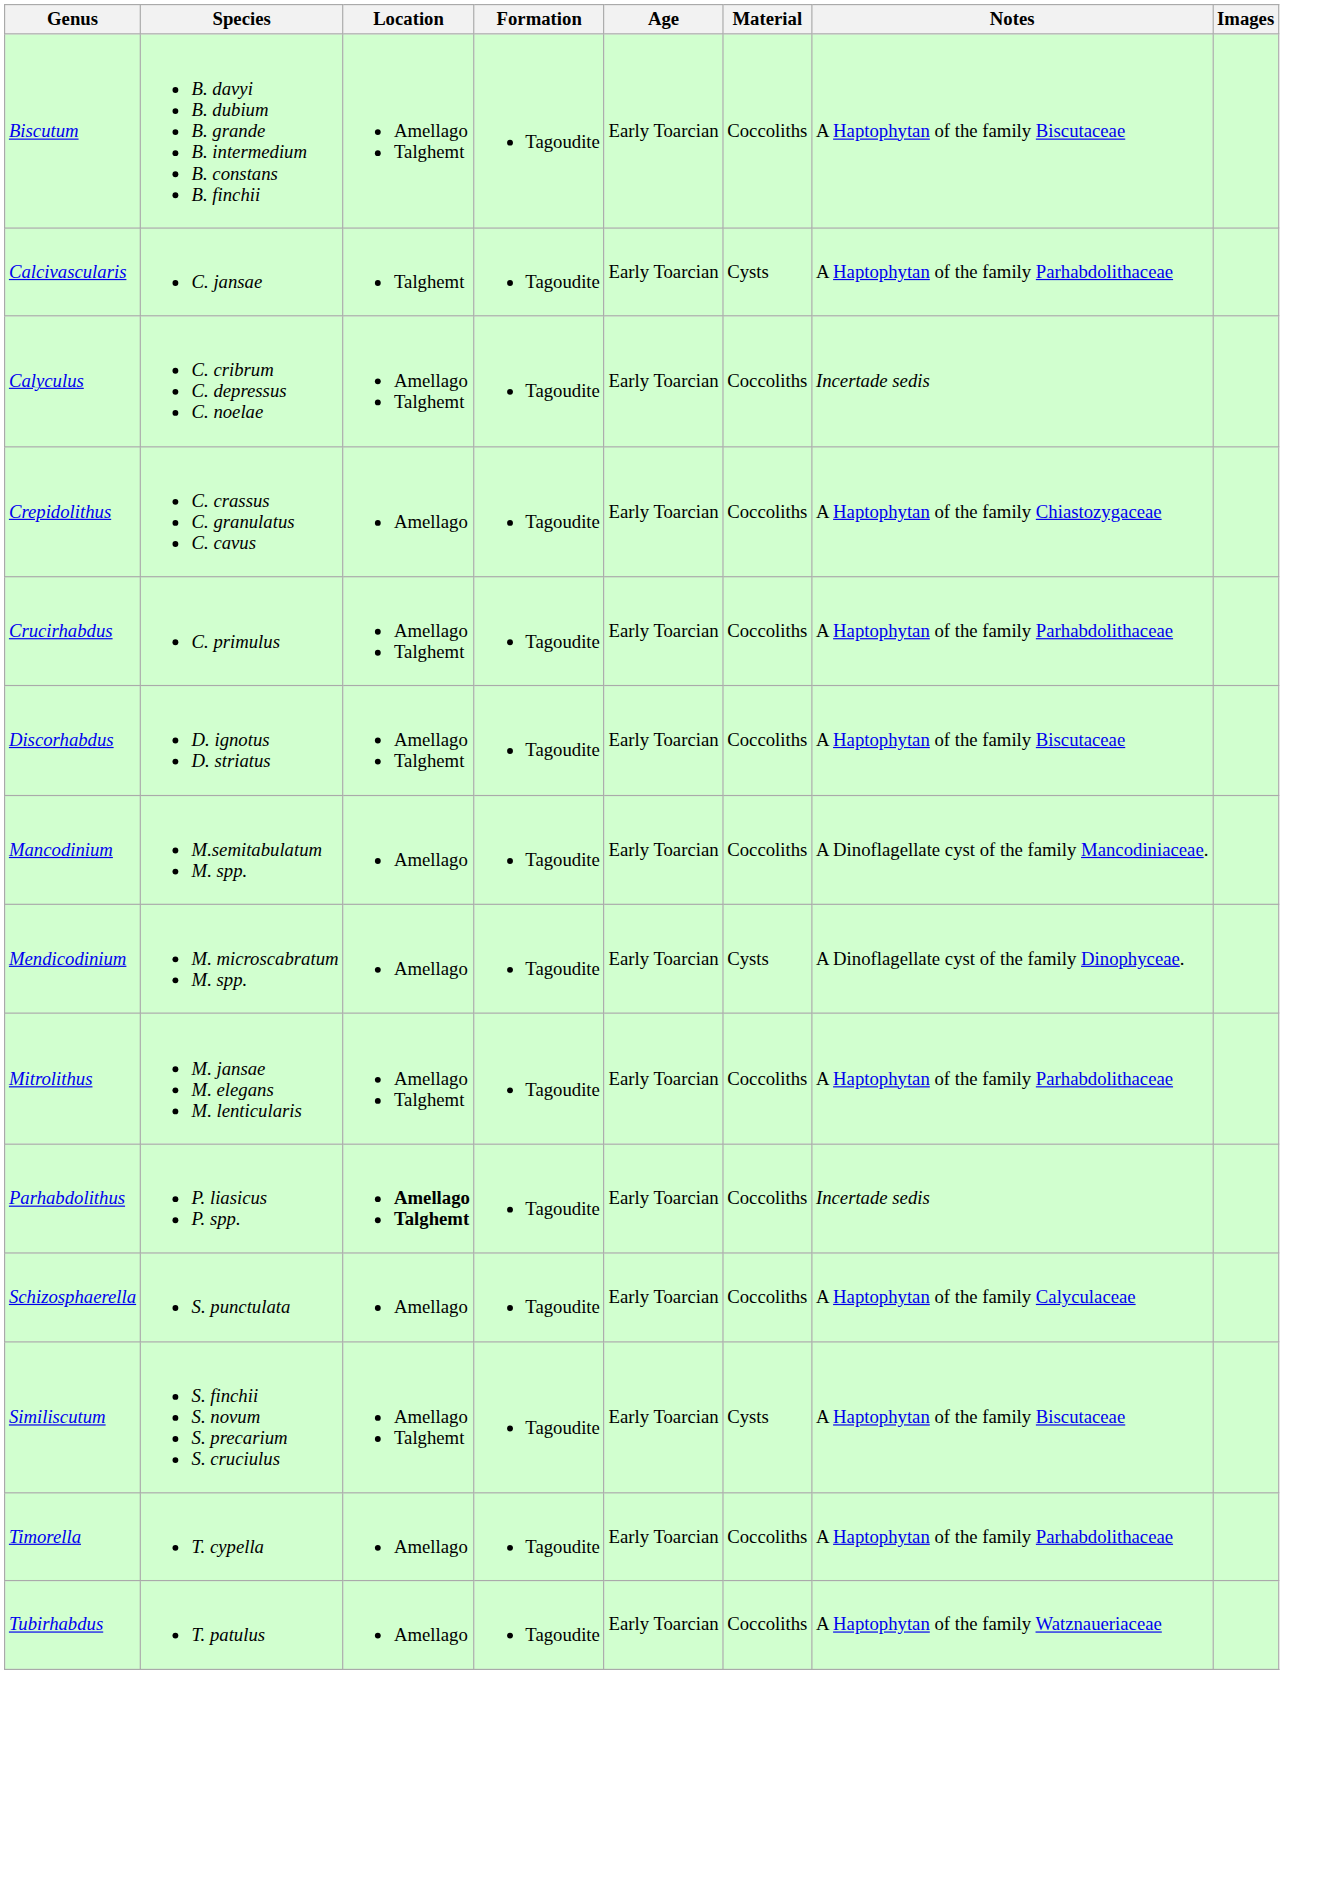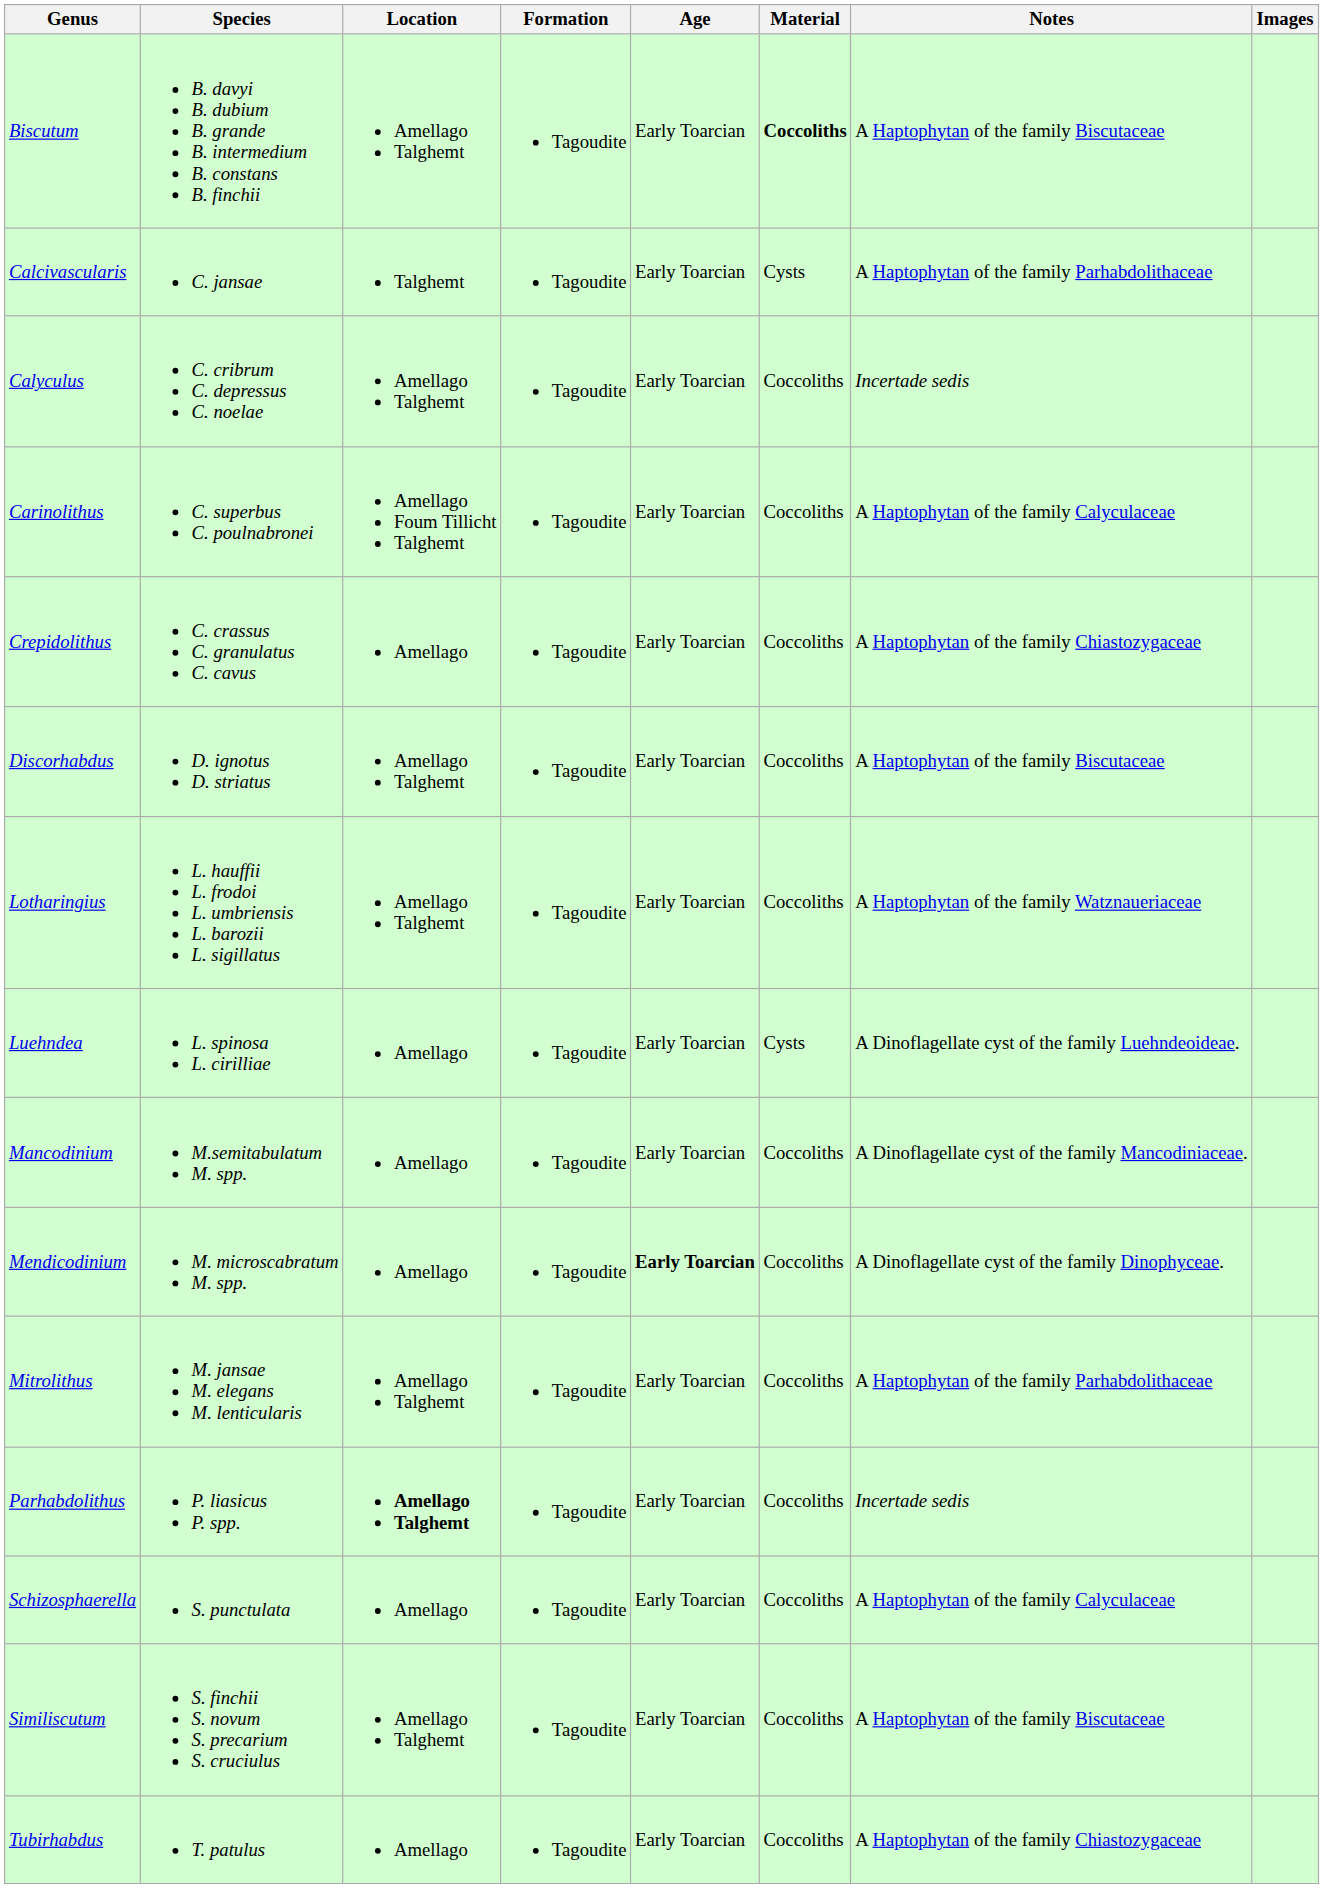 <table class="wikitable sortable">
 <tr>
 <th>Genus</th>
 <th>Species</th>
 <th>Location</th>
 <th>Formation</th>
 <th>Age</th>
 <th>Material</th>
 <th>Notes</th>
 <th>Images</th>
 </tr>
 <tr>
 <td style="background:#D1FFCF;"><em><a href='#'>Biscutum</a></em></td>
 <td style="background:#D1FFCF;"><br><ul><li><em>B. davyi</em></li><li><em>B. dubium</em></li><li><em>B. grande</em></li><li><em>B. intermedium</em></li><li><em>B. constans</em></li><li><em>B. finchii</em></li></ul></td>
 <td style="background:#D1FFCF;"><br><ul><li>Amellago</li><li>Talghemt</li></ul></td>
 <td style="background:#D1FFCF;"><br><ul><li>Tagoudite</li></ul></td>
 <td style="background:#D1FFCF;">Early Toarcian</td>
-<td style="background:#D1FFCF;">Coccoliths</td>
+<td style="background:#D1FFCF;"><strong>Coccoliths</strong></td>
 <td style="background:#D1FFCF;">A <a href='#'>Haptophytan</a> of the family <a href='#'>Biscutaceae</a></td>
 <td style="background:#D1FFCF;"></td>
 </tr>
 <tr>
 <td style="background:#D1FFCF;"><em><a href='#'>Calcivascularis</a></em></td>
 <td style="background:#D1FFCF;"><br><ul><li><em>C. jansae</em></li></ul></td>
 <td style="background:#D1FFCF;"><br><ul><li>Talghemt</li></ul></td>
 <td style="background:#D1FFCF;"><br><ul><li>Tagoudite</li></ul></td>
 <td style="background:#D1FFCF;">Early Toarcian</td>
 <td style="background:#D1FFCF;">Cysts</td>
 <td style="background:#D1FFCF;">A <a href='#'>Haptophytan</a> of the family <a href='#'>Parhabdolithaceae</a></td>
 <td style="background:#D1FFCF;"></td>
 </tr>
 <tr>
 <td style="background:#D1FFCF;"><em><a href='#'>Calyculus</a></em></td>
 <td style="background:#D1FFCF;"><br><ul><li><em>C. cribrum</em></li><li><em>C. depressus</em></li><li><em>C. noelae</em></li></ul></td>
 <td style="background:#D1FFCF;"><br><ul><li>Amellago</li><li>Talghemt</li></ul></td>
 <td style="background:#D1FFCF;"><br><ul><li>Tagoudite</li></ul></td>
 <td style="background:#D1FFCF;">Early Toarcian</td>
 <td style="background:#D1FFCF;">Coccoliths</td>
 <td style="background:#D1FFCF;"><em>Incertade sedis</em></td>
 <td style="background:#D1FFCF;"></td>
 </tr>
 <tr>
+<td style="background:#D1FFCF;"><em><a href='#'>Carinolithus</a></em></td>
+<td style="background:#D1FFCF;"><br><ul><li><em>C. superbus</em></li><li><em>C. poulnabronei</em></li></ul></td>
+<td style="background:#D1FFCF;"><br><ul><li>Amellago</li><li>Foum Tillicht</li><li>Talghemt</li></ul></td>
+<td style="background:#D1FFCF;"><br><ul><li>Tagoudite</li></ul></td>
+<td style="background:#D1FFCF ;">Early Toarcian</td>
+<td style="background:#D1FFCF;">Coccoliths</td>
+<td style="background:#D1FFCF;">A <a href='#'>Haptophytan</a> of the family <a href='#'>Calyculaceae</a></td>
+<td style="background:#D1FFCF;"></td>
+</tr>
+<tr>
 <td style="background:#D1FFCF;"><em><a href='#'>Crepidolithus</a></em></td>
 <td style="background:#D1FFCF;"><br><ul><li><em>C. crassus</em></li><li><em>C. granulatus</em></li><li><em>C. cavus</em></li></ul></td>
 <td style="background:#D1FFCF;"><br><ul><li>Amellago</li></ul></td>
 <td style="background:#D1FFCF;"><br><ul><li>Tagoudite</li></ul></td>
 <td style="background:#D1FFCF;">Early Toarcian</td>
 <td style="background:#D1FFCF;">Coccoliths</td>
 <td style="background:#D1FFCF;">A <a href='#'>Haptophytan</a> of the family <a href='#'>Chiastozygaceae</a></td>
 <td style="background:#D1FFCF;"></td>
 </tr>
 <tr>
-<td style="background:#D1FFCF;"><em><a href='#'>Crucirhabdus</a></em></td>
-<td style="background:#D1FFCF;"><br><ul><li><em>C. primulus</em></li></ul></td>
-<td style="background:#D1FFCF;"><br><ul><li>Amellago</li><li>Talghemt</li></ul></td>
-<td style="background:#D1FFCF;"><br><ul><li>Tagoudite</li></ul></td>
-<td style="background:#D1FFCF;">Early Toarcian</td>
-<td style="background:#D1FFCF;">Coccoliths</td>
-<td style="background:#D1FFCF;">A <a href='#'>Haptophytan</a> of the family <a href='#'>Parhabdolithaceae</a></td>
-<td style="background:#D1FFCF;"></td>
-</tr>
-<tr>
 <td style="background:#D1FFCF;"><em><a href='#'>Discorhabdus</a></em></td>
 <td style="background:#D1FFCF;"><br><ul><li><em>D. ignotus</em></li><li><em>D. striatus</em></li></ul></td>
 <td style="background:#D1FFCF;"><br><ul><li>Amellago</li><li>Talghemt</li></ul></td>
 <td style="background:#D1FFCF;"><br><ul><li>Tagoudite</li></ul></td>
 <td style="background:#D1FFCF;">Early Toarcian</td>
 <td style="background:#D1FFCF;">Coccoliths</td>
 <td style="background:#D1FFCF;">A <a href='#'>Haptophytan</a> of the family <a href='#'>Biscutaceae</a></td>
+<td style="background:#D1FFCF;"></td>
+</tr>
+<tr>
+<td style="background:#D1FFCF;"><em><a href='#'>Lotharingius</a></em></td>
+<td style="background:#D1FFCF;"><br><ul><li><em>L. hauffii</em></li><li><em>L. frodoi</em></li><li><em>L. umbriensis</em></li><li><em>L. barozii</em></li><li><em>L. sigillatus</em></li></ul></td>
+<td style="background:#D1FFCF;"><br><ul><li>Amellago</li><li>Talghemt</li></ul></td>
+<td style="background:#D1FFCF;"><br><ul><li>Tagoudite</li></ul></td>
+<td style="background:#D1FFCF;">Early Toarcian</td>
+<td style="background:#D1FFCF;">Coccoliths</td>
+<td style="background:#D1FFCF;">A <a href='#'>Haptophytan</a> of the family <a href='#'>Watznaueriaceae</a></td>
+<td style="background:#D1FFCF;"></td>
+</tr>
+<tr>
+<td style="background:#D1FFCF;"><em><a href='#'>Luehndea</a></em></td>
+<td style="background:#D1FFCF;"><br><ul><li><em>L. spinosa</em></li><li><em>L. cirilliae</em></li></ul></td>
+<td style="background:#D1FFCF;"><br><ul><li>Amellago</li></ul></td>
+<td style="background:#D1FFCF;"><br><ul><li>Tagoudite</li></ul></td>
+<td style="background:#D1FFCF ;">Early Toarcian</td>
+<td style="background:#D1FFCF;">Cysts</td>
+<td style="background:#D1FFCF;">A Dinoflagellate cyst of the family <a href='#'>Luehndeoideae</a>.</td>
 <td style="background:#D1FFCF;"></td>
 </tr>
 <tr>
 <td style="background:#D1FFCF;"><em><a href='#'>Mancodinium</a></em></td>
 <td style="background:#D1FFCF;"><br><ul><li><em>M.semitabulatum</em></li><li><em>M. spp.</em></li></ul></td>
 <td style="background:#D1FFCF;"><br><ul><li>Amellago</li></ul></td>
 <td style="background:#D1FFCF;"><br><ul><li>Tagoudite</li></ul></td>
 <td style="background:#D1FFCF ;">Early Toarcian</td>
 <td style="background:#D1FFCF;">Coccoliths</td>
 <td style="background:#D1FFCF;">A Dinoflagellate cyst of the family <a href='#'>Mancodiniaceae</a>.</td>
 <td style="background:#D1FFCF;"></td>
 </tr>
 <tr>
 <td style="background:#D1FFCF;"><em><a href='#'>Mendicodinium</a></em></td>
 <td style="background:#D1FFCF;"><br><ul><li><em>M. microscabratum</em></li><li><em>M. spp.</em></li></ul></td>
 <td style="background:#D1FFCF;"><br><ul><li>Amellago</li></ul></td>
 <td style="background:#D1FFCF;"><br><ul><li>Tagoudite</li></ul></td>
-<td style="background:#D1FFCF ;">Early Toarcian</td>
-<td style="background:#D1FFCF;">Cysts</td>
+<td style="background:#D1FFCF ;"><strong>Early Toarcian</strong></td>
+<td style="background:#D1FFCF;">Coccoliths</td>
 <td style="background:#D1FFCF;">A Dinoflagellate cyst of the family <a href='#'>Dinophyceae</a>.</td>
 <td style="background:#D1FFCF;"></td>
 </tr>
 <tr>
 <td style="background:#D1FFCF;"><em><a href='#'>Mitrolithus</a></em></td>
 <td style="background:#D1FFCF;"><br><ul><li><em>M. jansae</em></li><li><em>M. elegans</em></li><li><em>M. lenticularis</em></li></ul></td>
 <td style="background:#D1FFCF;"><br><ul><li>Amellago</li><li>Talghemt</li></ul></td>
 <td style="background:#D1FFCF;"><br><ul><li>Tagoudite</li></ul></td>
 <td style="background:#D1FFCF;">Early Toarcian</td>
 <td style="background:#D1FFCF;">Coccoliths</td>
 <td style="background:#D1FFCF;">A <a href='#'>Haptophytan</a> of the family <a href='#'>Parhabdolithaceae</a></td>
 <td style="background:#D1FFCF;"></td>
 </tr>
 <tr>
 <td style="background:#D1FFCF;"><em><a href='#'>Parhabdolithus</a></em></td>
 <td style="background:#D1FFCF;"><br><ul><li><em>P. liasicus</em></li><li><em>P. spp.</em></li></ul></td>
 <td style="background:#D1FFCF;"><strong><br><ul><li>Amellago</li><li>Talghemt</li></ul></strong></td>
 <td style="background:#D1FFCF;"><br><ul><li>Tagoudite</li></ul></td>
 <td style="background:#D1FFCF;">Early Toarcian</td>
 <td style="background:#D1FFCF;">Coccoliths</td>
 <td style="background:#D1FFCF;"><em>Incertade sedis</em></td>
 <td style="background:#D1FFCF;"></td>
 </tr>
 <tr>
 <td style="background:#D1FFCF;"><em><a href='#'>Schizosphaerella</a></em></td>
 <td style="background:#D1FFCF;"><br><ul><li><em>S. punctulata</em></li></ul></td>
 <td style="background:#D1FFCF;"><br><ul><li>Amellago</li></ul></td>
 <td style="background:#D1FFCF;"><br><ul><li>Tagoudite</li></ul></td>
 <td style="background:#D1FFCF;">Early Toarcian</td>
 <td style="background:#D1FFCF;">Coccoliths</td>
 <td style="background:#D1FFCF;">A <a href='#'>Haptophytan</a> of the family <a href='#'>Calyculaceae</a></td>
 <td style="background:#D1FFCF;"></td>
 </tr>
 <tr>
 <td style="background:#D1FFCF;"><em><a href='#'>Similiscutum</a></em></td>
 <td style="background:#D1FFCF;"><br><ul><li><em>S. finchii</em></li><li><em>S. novum</em></li><li><em>S. precarium</em></li><li><em>S. cruciulus</em></li></ul></td>
 <td style="background:#D1FFCF;"><br><ul><li>Amellago</li><li>Talghemt</li></ul></td>
 <td style="background:#D1FFCF;"><br><ul><li>Tagoudite</li></ul></td>
 <td style="background:#D1FFCF;">Early Toarcian</td>
-<td style="background:#D1FFCF;">Cysts</td>
+<td style="background:#D1FFCF;">Coccoliths</td>
 <td style="background:#D1FFCF;">A <a href='#'>Haptophytan</a> of the family <a href='#'>Biscutaceae</a></td>
-<td style="background:#D1FFCF;"></td>
-</tr>
-<tr>
-<td style="background:#D1FFCF;"><em><a href='#'>Timorella</a></em></td>
-<td style="background:#D1FFCF;"><br><ul><li><em>T. cypella</em></li></ul></td>
-<td style="background:#D1FFCF;"><br><ul><li>Amellago</li></ul></td>
-<td style="background:#D1FFCF;"><br><ul><li>Tagoudite</li></ul></td>
-<td style="background:#D1FFCF;">Early Toarcian</td>
-<td style="background:#D1FFCF;">Coccoliths</td>
-<td style="background:#D1FFCF;">A <a href='#'>Haptophytan</a> of the family <a href='#'>Parhabdolithaceae</a></td>
 <td style="background:#D1FFCF;"></td>
 </tr>
 <tr>
 <td style="background:#D1FFCF;"><em><a href='#'>Tubirhabdus</a></em></td>
 <td style="background:#D1FFCF;"><br><ul><li><em>T. patulus</em></li></ul></td>
 <td style="background:#D1FFCF;"><br><ul><li>Amellago</li></ul></td>
 <td style="background:#D1FFCF;"><br><ul><li>Tagoudite</li></ul></td>
 <td style="background:#D1FFCF;">Early Toarcian</td>
 <td style="background:#D1FFCF;">Coccoliths</td>
-<td style="background:#D1FFCF;">A <a href='#'>Haptophytan</a> of the family <a href='#'>Watznaueriaceae</a></td>
+<td style="background:#D1FFCF;">A <a href='#'>Haptophytan</a> of the family <a href='#'>Chiastozygaceae</a></td>
 <td style="background:#D1FFCF;"></td>
 </tr>
 <tr>
 </tr>
 </table>
